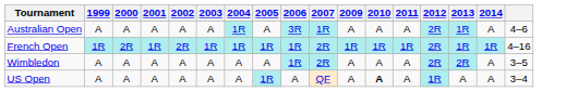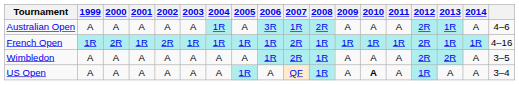 <table class=wikitable style=text-align:center;font-size:95%>
 <tr>
 <th>Tournament</th>
 <th><a href='#'>1999</a></th>
 <th><a href='#'>2000</a></th>
 <th><a href='#'>2001</a></th>
 <th><a href='#'>2002</a></th>
 <th><a href='#'>2003</a></th>
 <th><a href='#'>2004</a></th>
 <th><a href='#'>2005</a></th>
 <th><a href='#'>2006</a></th>
 <th><a href='#'>2007</a></th>
+<th><a href='#'>2008</a></th>
 <th><a href='#'>2009</a></th>
 <th><a href='#'>2010</a></th>
 <th><a href='#'>2011</a></th>
 <th><a href='#'>2012</a></th>
 <th><a href='#'>2013</a></th>
 <th><a href='#'>2014</a></th>
 <th></th>
 </tr>
 <tr>
 <td align=left><a href='#'>Australian Open</a></td>
 <td>A</td>
 <td>A</td>
 <td>A</td>
 <td>A</td>
 <td>A</td>
 <td bgcolor=#afeeee><a href='#'>1R</a></td>
 <td>A</td>
 <td bgcolor=#afeeee><a href='#'>3R</a></td>
 <td bgcolor=#afeeee><a href='#'>1R</a></td>
+<td bgcolor=#afeeee><a href='#'>2R</a></td>
 <td>A</td>
 <td>A</td>
 <td>A</td>
 <td bgcolor=#afeeee><a href='#'>2R</a></td>
 <td bgcolor=#afeeee><a href='#'>1R</a></td>
 <td>A</td>
 <td>4–6</td>
 </tr>
 <tr>
 <td align=left><a href='#'>French Open</a></td>
 <td bgcolor=#afeeee><a href='#'>1R</a></td>
 <td bgcolor=#afeeee><a href='#'>2R</a></td>
 <td bgcolor=#afeeee><a href='#'>1R</a></td>
 <td bgcolor=#afeeee><a href='#'>2R</a></td>
 <td bgcolor=#afeeee><a href='#'>1R</a></td>
 <td bgcolor=#afeeee><a href='#'>1R</a></td>
 <td bgcolor=#afeeee><a href='#'>1R</a></td>
 <td bgcolor=#afeeee><a href='#'>1R</a></td>
 <td bgcolor=#afeeee><a href='#'>2R</a></td>
 <td bgcolor=#afeeee><a href='#'>1R</a></td>
 <td bgcolor=#afeeee><a href='#'>1R</a></td>
 <td bgcolor=#afeeee><a href='#'>1R</a></td>
+<td bgcolor=#afeeee><a href='#'>1R</a></td>
 <td bgcolor=#afeeee><a href='#'>2R</a></td>
 <td bgcolor=#afeeee><a href='#'>1R</a></td>
 <td bgcolor=#afeeee><a href='#'>1R</a></td>
 <td>4–16</td>
 </tr>
 <tr>
 <td align=left><a href='#'>Wimbledon</a></td>
 <td>A</td>
 <td>A</td>
 <td>A</td>
 <td>A</td>
 <td>A</td>
 <td>A</td>
 <td>A</td>
 <td bgcolor=#afeeee><a href='#'>1R</a></td>
 <td bgcolor=#afeeee><a href='#'>2R</a></td>
+<td bgcolor=#afeeee><a href='#'>1R</a></td>
 <td>A</td>
 <td>A</td>
 <td>A</td>
 <td bgcolor=#afeeee><a href='#'>2R</a></td>
 <td bgcolor=#afeeee><a href='#'>2R</a></td>
 <td>A</td>
 <td>3–5</td>
 </tr>
 <tr>
 <td align=left><a href='#'>US Open</a></td>
 <td>A</td>
 <td>A</td>
 <td>A</td>
 <td>A</td>
 <td>A</td>
 <td>A</td>
 <td bgcolor=#afeeee><a href='#'>1R</a></td>
 <td>A</td>
 <td bgcolor=#ffebcd><a href='#'>QF</a></td>
+<td bgcolor=#afeeee><a href='#'>1R</a></td>
 <td>A</td>
 <td><strong>A</strong></td>
 <td>A</td>
 <td bgcolor=#afeeee><a href='#'>1R</a></td>
 <td>A</td>
 <td>A</td>
 <td>3–4</td>
 </tr>
 </table>
